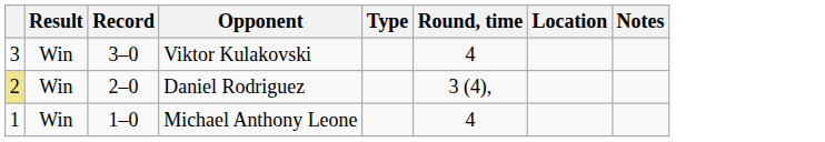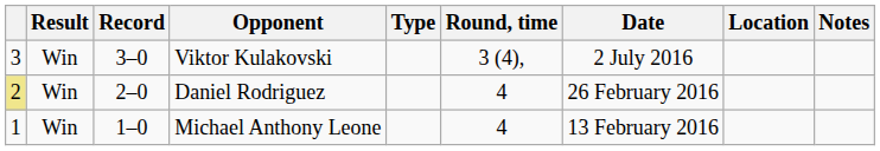 <table class="wikitable" style="text-align:center; font-size:95%">
 <tr>
 <th></th>
 <th>Result</th>
 <th>Record</th>
 <th>Opponent</th>
 <th>Type</th>
 <th>Round, time</th>
+<th>Date</th>
 <th>Location</th>
 <th>Notes</th>
 </tr>
 <tr>
 <td>3</td>
 <td>Win</td>
 <td>3–0</td>
 <td style="text-align:left;"> Viktor Kulakovski</td>
 <td></td>
-<td>4</td>
+<td>3 (4), </td>
+<td>2 July 2016</td>
 <td style="text-align:left;"> </td>
 <td style="text-align:left;"></td>
 </tr>
 <tr>
 <td style="background: khaki;">2</td>
 <td>Win</td>
 <td>2–0</td>
 <td style="text-align:left;"> Daniel Rodriguez</td>
 <td></td>
-<td>3 (4), </td>
+<td>4</td>
+<td>26 February 2016</td>
 <td style="text-align:left;"> </td>
 <td style="text-align:left;"></td>
 </tr>
 <tr>
 <td>1</td>
 <td>Win</td>
 <td>1–0</td>
 <td style="text-align:left;"> Michael Anthony Leone</td>
 <td></td>
 <td>4</td>
+<td>13 February 2016</td>
 <td style="text-align:left;"> </td>
 <td style="text-align:left;"></td>
 </tr>
 </table>
